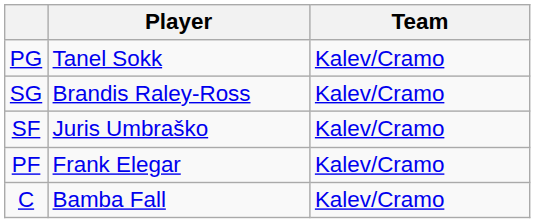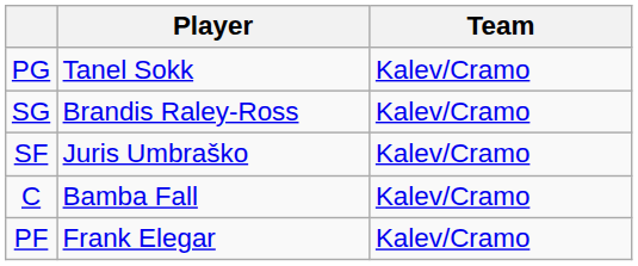 <table class="wikitable">
 <tr>
 <th align="center"></th>
 <th width=180>Player</th>
 <th width=150>Team</th>
 </tr>
 <tr>
 <td align="center"><a href='#'>PG</a></td>
 <td align="left"> <a href='#'>Tanel Sokk</a></td>
 <td align="left"><a href='#'>Kalev/Cramo</a></td>
 </tr>
 <tr>
 <td align="center"><a href='#'>SG</a></td>
 <td align="left"> <a href='#'>Brandis Raley-Ross</a></td>
 <td align="left"><a href='#'>Kalev/Cramo</a></td>
 </tr>
 <tr>
 <td align="center"><a href='#'>SF</a></td>
 <td align="left"> <a href='#'>Juris Umbraško</a></td>
 <td align="left"><a href='#'>Kalev/Cramo</a></td>
 </tr>
 <tr>
+<td align="center"><a href='#'>C</a></td>
+<td align="left"> <a href='#'>Bamba Fall</a></td>
+<td align="left"><a href='#'>Kalev/Cramo</a></td>
+</tr>
+<tr>
 <td align="center"><a href='#'>PF</a></td>
 <td align="left"> <a href='#'>Frank Elegar</a></td>
 <td align="left"><a href='#'>Kalev/Cramo</a></td>
 </tr>
-<tr>
-<td align="center"><a href='#'>C</a></td>
-<td align="left"> <a href='#'>Bamba Fall</a></td>
-<td align="left"><a href='#'>Kalev/Cramo</a></td>
-</tr>
 </table>
